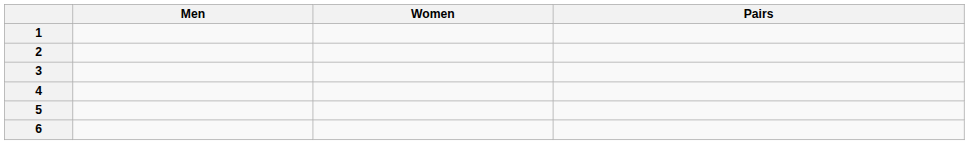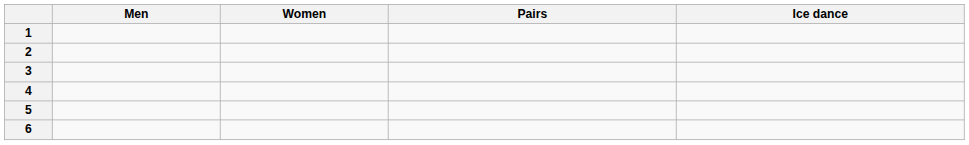 <table class="wikitable unsortable" style="text-align:left; width:100%">
 <tr>
 <th scope="col" style="width:5%"></th>
 <th scope="col" style="width:17.5%">Men</th>
 <th scope="col" style="width:17.5%">Women</th>
 <th scope="col" style="width:30%">Pairs</th>
+<th scope="col" style="width:30%">Ice dance</th>
 </tr>
 <tr>
 <th scope="row">1</th>
+<td></td>
 <td></td>
 <td></td>
 <td></td>
 </tr>
 <tr>
 <th scope="row">2</th>
 <td></td>
 <td></td>
 <td></td>
+<td></td>
 </tr>
 <tr>
 <th scope="row">3</th>
+<td></td>
 <td></td>
 <td></td>
 <td></td>
 </tr>
 <tr>
 <th scope="row">4</th>
 <td></td>
 <td></td>
 <td></td>
+<td></td>
 </tr>
 <tr>
 <th scope="row">5</th>
+<td></td>
 <td></td>
 <td></td>
 <td></td>
 </tr>
 <tr>
 <th scope="row">6</th>
 <td></td>
 <td></td>
 <td></td>
+<td></td>
 </tr>
 </table>
